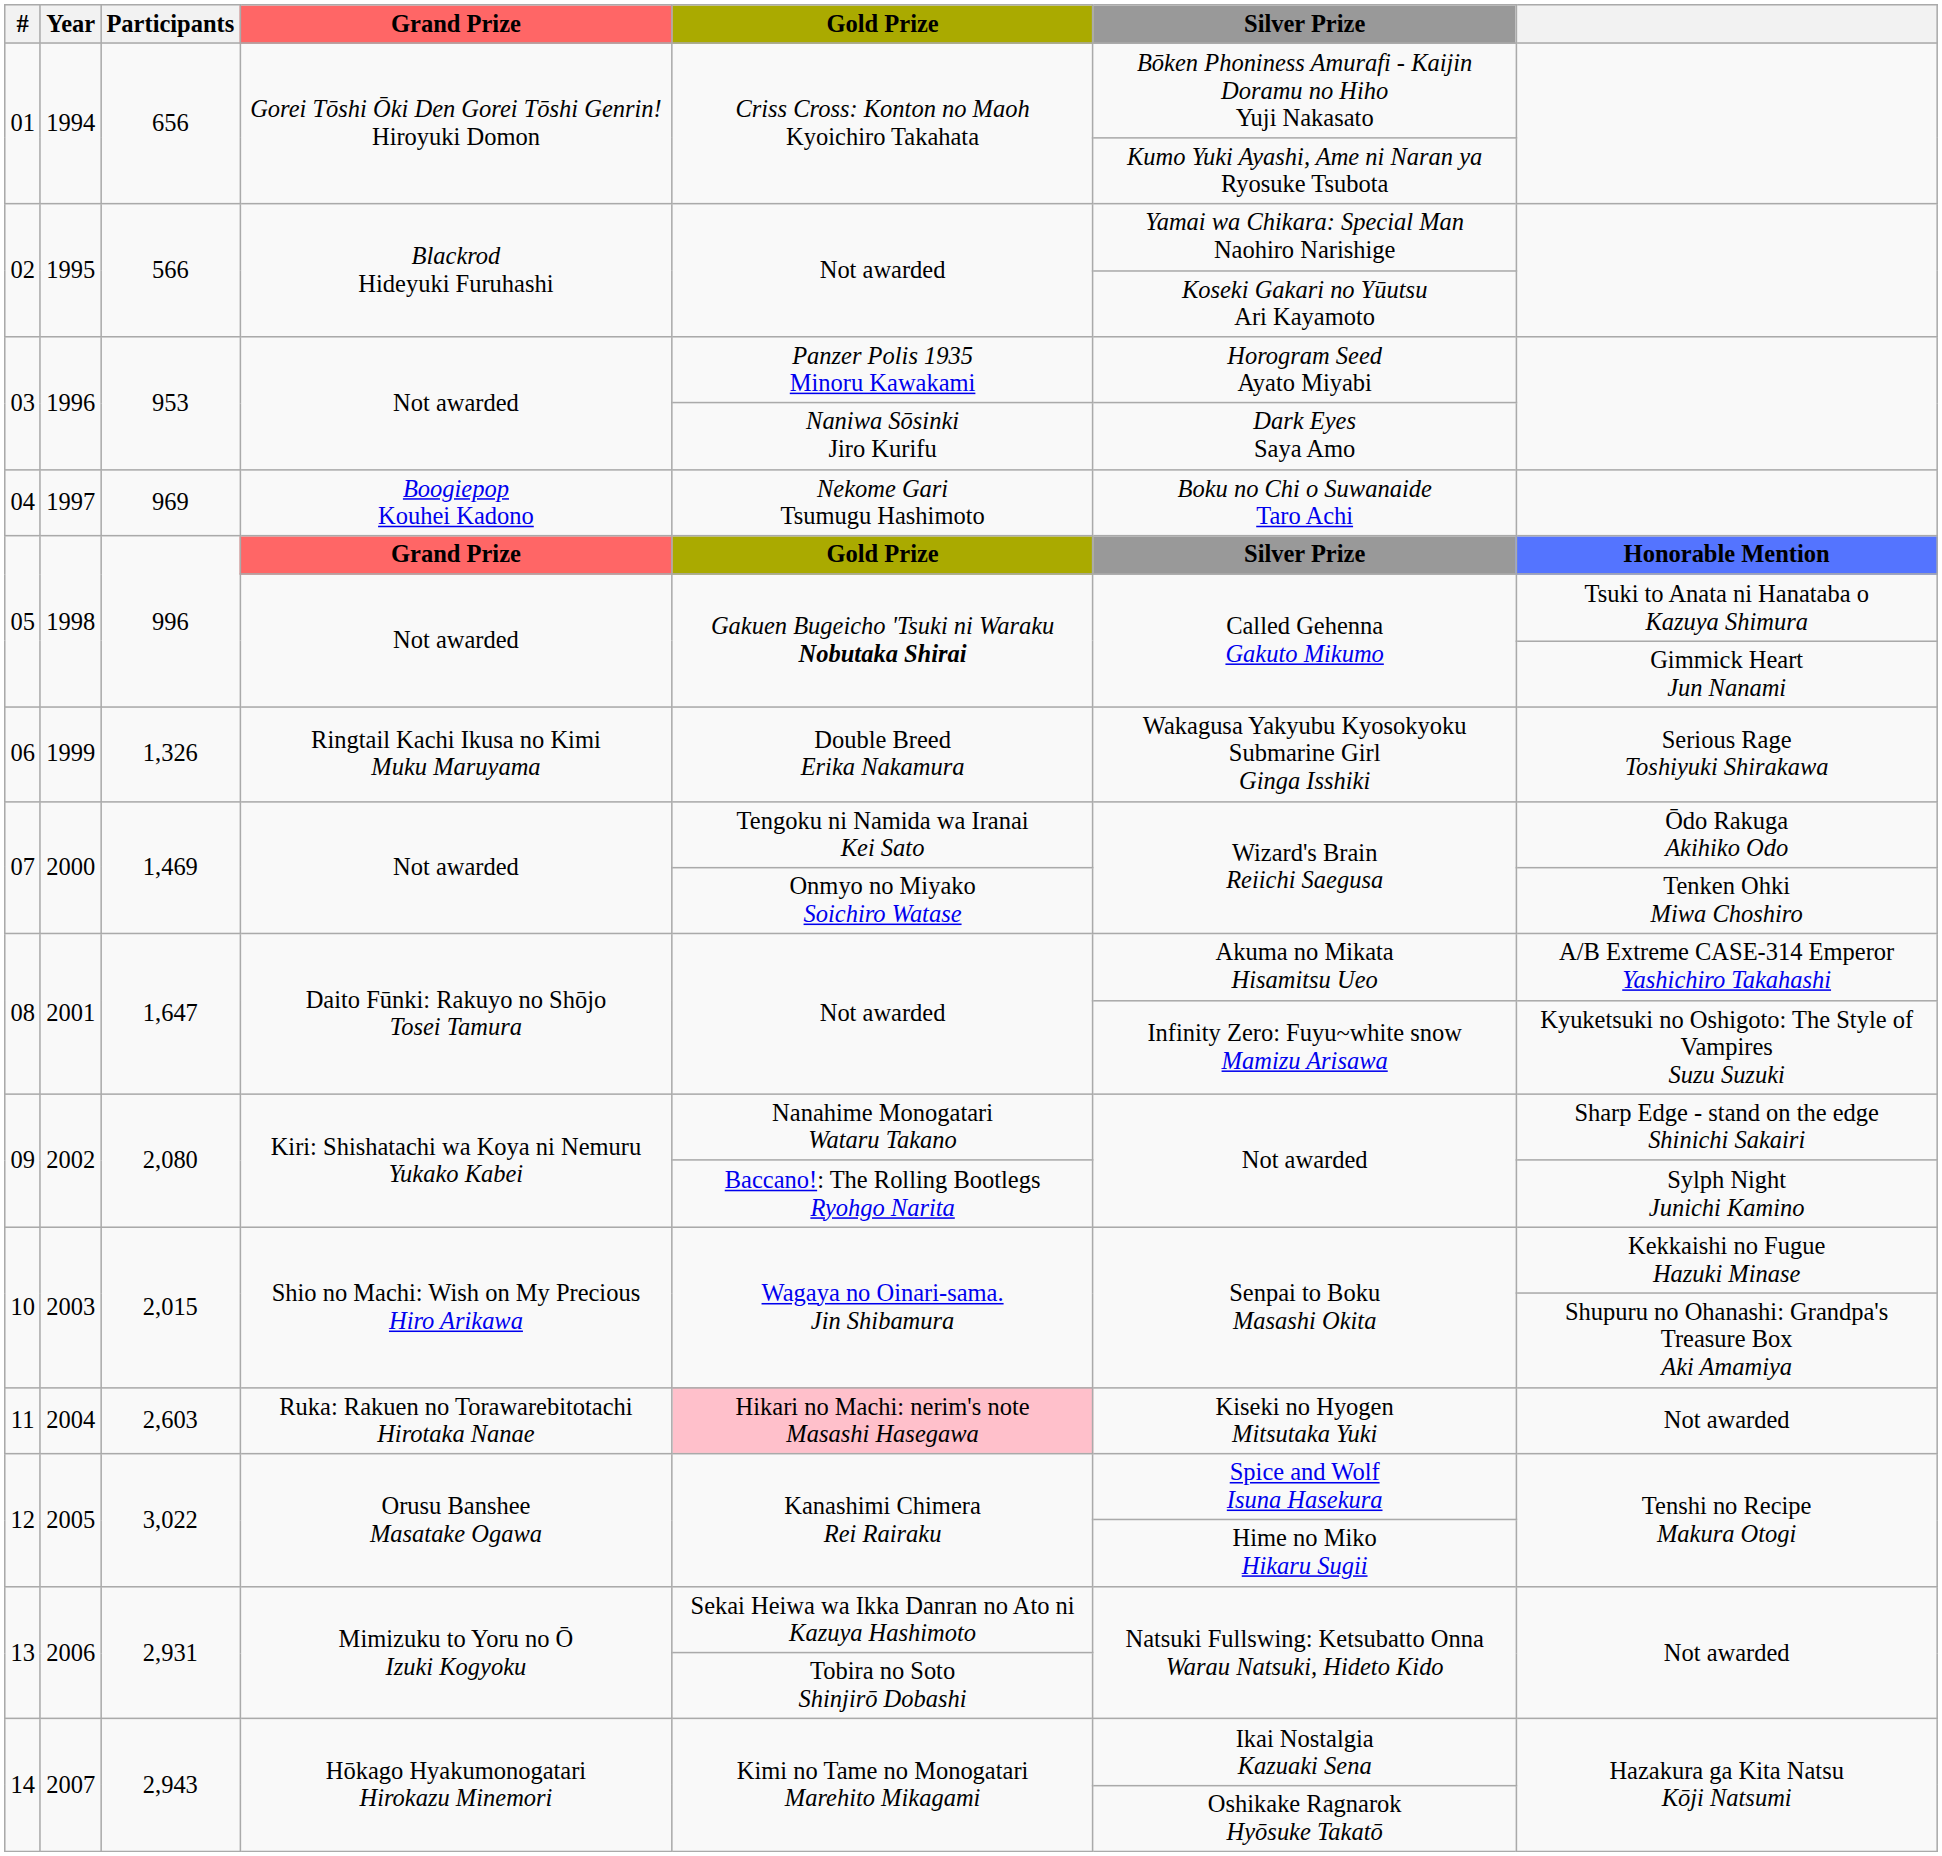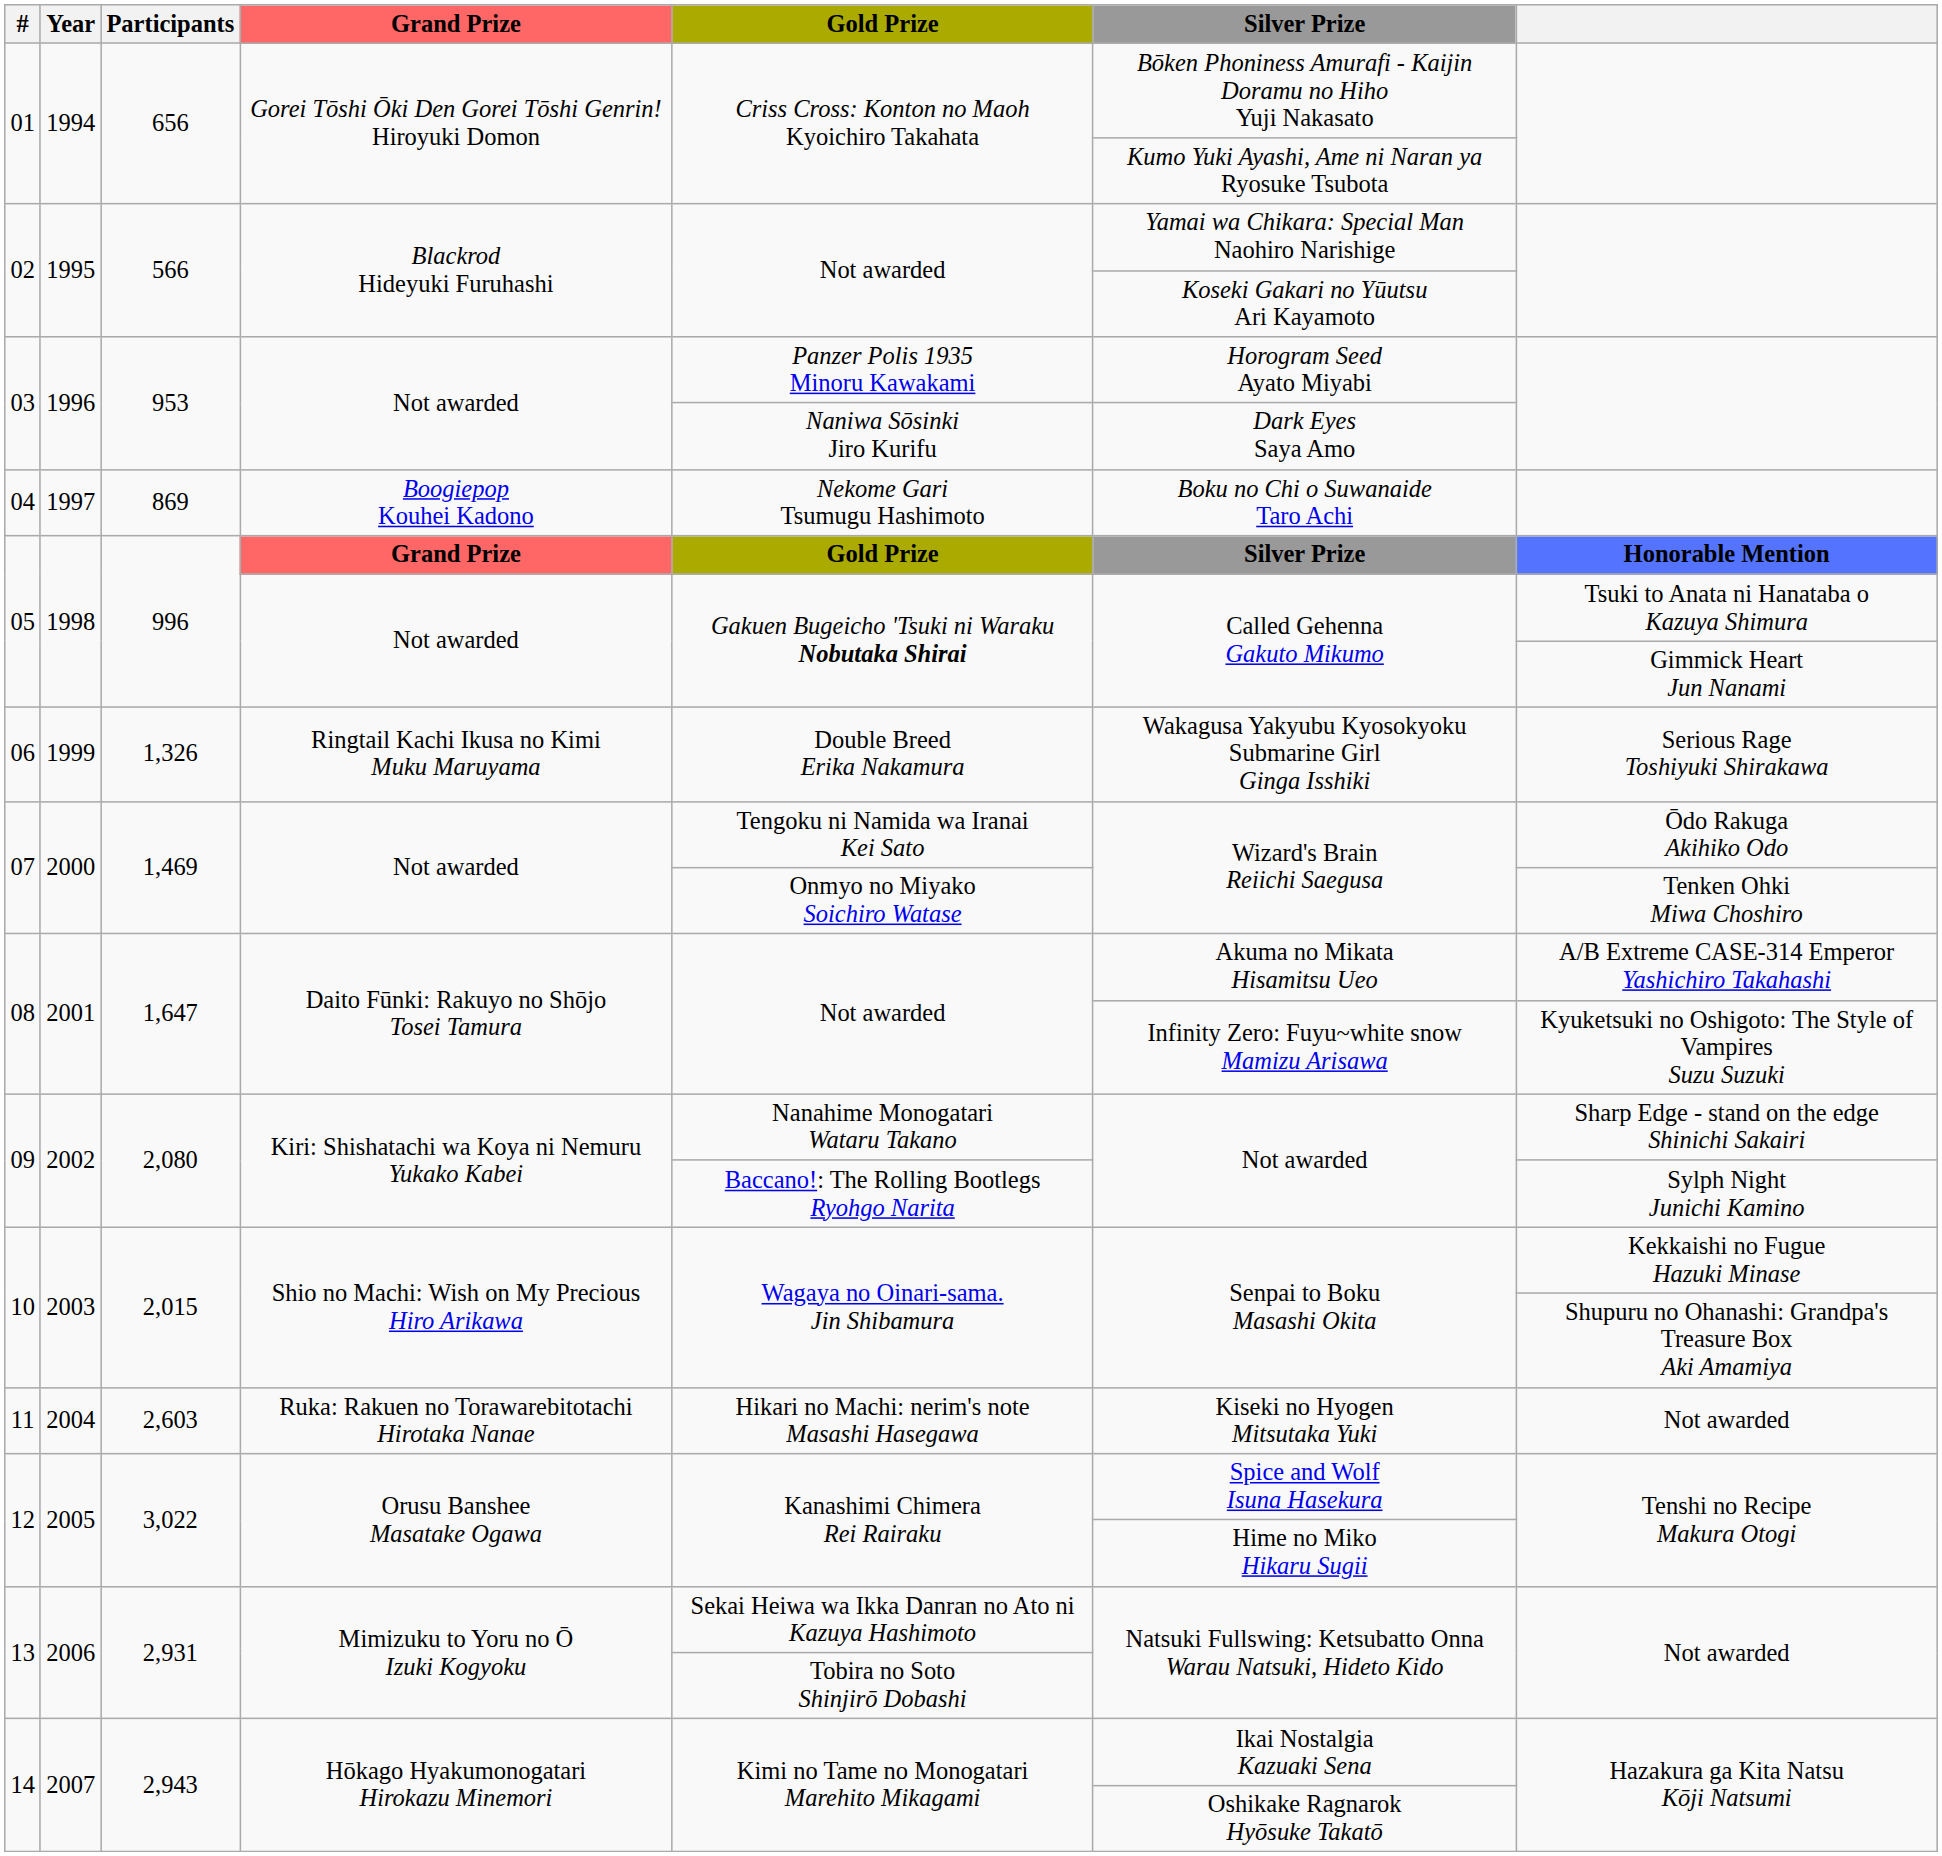 <table class="wikitable" border="1" width="100%" style="text-align:center;">
 <tr>
 <th>#</th>
 <th>Year</th>
 <th>Participants</th>
 <th width="25%" style="background-color:#FF6666">Grand Prize</th>
 <th width="25%" style="background-color:#aaaa00">Gold Prize</th>
 <th width="25%" style="background-color:#999999">Silver Prize</th>
 <th width="25%"> </th>
 </tr>
 <tr>
 <td rowspan="2">01</td>
 <td rowspan="2">1994</td>
 <td rowspan="2">656</td>
 <td rowspan="2"><em>Gorei Tōshi Ōki Den Gorei Tōshi Genrin!</em><br>Hiroyuki Domon</td>
 <td rowspan="2"><em>Criss Cross: Konton no Maoh</em><br>Kyoichiro Takahata</td>
 <td><em>Bōken Phoniness Amurafi - Kaijin Doramu no Hiho</em><br>Yuji Nakasato</td>
 <td rowspan="2"> </td>
 </tr>
 <tr>
 <td><em>Kumo Yuki Ayashi, Ame ni Naran ya</em><br>Ryosuke Tsubota</td>
 </tr>
 <tr>
 <td rowspan="2">02</td>
 <td rowspan="2">1995</td>
 <td rowspan="2">566</td>
 <td rowspan="2"><em>Blackrod</em><br>Hideyuki Furuhashi</td>
 <td rowspan="2">Not awarded</td>
 <td><em>Yamai wa Chikara: Special Man</em><br>Naohiro Narishige</td>
 <td rowspan="2"> </td>
 </tr>
 <tr>
 <td><em>Koseki Gakari no Yūutsu</em><br>Ari Kayamoto</td>
 </tr>
 <tr>
 <td rowspan="2">03</td>
 <td rowspan="2">1996</td>
 <td rowspan="2">953</td>
 <td rowspan="2">Not awarded</td>
 <td><em>Panzer Polis 1935</em><br><a href='#'>Minoru Kawakami</a></td>
 <td><em>Horogram Seed</em><br>Ayato Miyabi</td>
 <td rowspan="2"> </td>
 </tr>
 <tr>
 <td><em>Naniwa Sōsinki</em><br>Jiro Kurifu</td>
 <td><em>Dark Eyes</em><br>Saya Amo</td>
 </tr>
 <tr>
 <td rowspan="1">04</td>
 <td rowspan="1">1997</td>
-<td rowspan="1">969</td>
+<td rowspan="1">869</td>
 <td><em><a href='#'>Boogiepop</a></em><br><a href='#'>Kouhei Kadono</a></td>
 <td><em>Nekome Gari</em><br>Tsumugu Hashimoto</td>
 <td><em>Boku no Chi o Suwanaide</em><br><a href='#'>Taro Achi</a></td>
 <td> </td>
 </tr>
 <tr>
 <td rowspan="3">05</td>
 <td rowspan="3">1998</td>
 <td rowspan="3">996</td>
 <th style="background-color:#FF6666">Grand Prize</th>
 <th style="background-color:#aaaa00">Gold Prize</th>
 <th style="background-color:#999999">Silver Prize</th>
 <th style="background-color:#5474ff">Honorable Mention</th>
 </tr>
 <tr>
 <td rowspan="2">Not awarded</td>
 <td rowspan="2"><em>Gakuen Bugeicho 'Tsuki ni Waraku<strong><br>Nobutaka Shirai</td>
 <td rowspan="2"></em>Called Gehenna<em><br><a href='#'>Gakuto Mikumo</a></td>
 <td></em>Tsuki to Anata ni Hanataba o<em><br>Kazuya Shimura</td>
 </tr>
 <tr>
 <td></em>Gimmick Heart<em><br>Jun Nanami</td>
 </tr>
 <tr>
 <td rowspan="1">06</td>
 <td rowspan="1">1999</td>
 <td rowspan="1">1,326</td>
 <td></em>Ringtail Kachi Ikusa no Kimi<em><br>Muku Maruyama</td>
 <td></em>Double Breed<em><br>Erika Nakamura</td>
 <td></em>Wakagusa Yakyubu Kyosokyoku Submarine Girl<em><br>Ginga Isshiki</td>
 <td></em>Serious Rage<em><br>Toshiyuki Shirakawa</td>
 </tr>
 <tr>
 <td rowspan="2">07</td>
 <td rowspan="2">2000</td>
 <td rowspan="2">1,469</td>
 <td rowspan="2">Not awarded</td>
 <td></em>Tengoku ni Namida wa Iranai<em><br>Kei Sato</td>
 <td rowspan="2"></em>Wizard's Brain<em><br>Reiichi Saegusa</td>
 <td></em>Ōdo Rakuga<em><br>Akihiko Odo</td>
 </tr>
 <tr>
 <td></em>Onmyo no Miyako<em><br><a href='#'>Soichiro Watase</a></td>
 <td></em>Tenken Ohki<em><br>Miwa Choshiro</td>
 </tr>
 <tr>
 <td rowspan="2">08</td>
 <td rowspan="2">2001</td>
 <td rowspan="2">1,647</td>
 <td rowspan="2"></em>Daito Fūnki: Rakuyo no Shōjo<em><br>Tosei Tamura</td>
 <td rowspan="2">Not awarded</td>
 <td></em>Akuma no Mikata<em><br>Hisamitsu Ueo</td>
 <td></em>A/B Extreme CASE-314 Emperor<em><br><a href='#'>Yashichiro Takahashi</a></td>
 </tr>
 <tr>
 <td></em>Infinity Zero: Fuyu~white snow<em><br><a href='#'>Mamizu Arisawa</a></td>
 <td></em>Kyuketsuki no Oshigoto: The Style of Vampires<em><br>Suzu Suzuki</td>
 </tr>
 <tr>
 <td rowspan="2">09</td>
 <td rowspan="2">2002</td>
 <td rowspan="2">2,080</td>
 <td rowspan="2"></em>Kiri: Shishatachi wa Koya ni Nemuru<em><br>Yukako Kabei</td>
 <td></em>Nanahime Monogatari<em><br>Wataru Takano</td>
 <td rowspan="2">Not awarded</td>
 <td></em>Sharp Edge - stand on the edge<em><br>Shinichi Sakairi</td>
 </tr>
 <tr>
 <td></em><a href='#'>Baccano!</a>: The Rolling Bootlegs<em><br><a href='#'>Ryohgo Narita</a></td>
 <td></em>Sylph Night<em><br>Junichi Kamino</td>
 </tr>
 <tr>
 <td rowspan="2">10</td>
 <td rowspan="2">2003</td>
 <td rowspan="2">2,015</td>
 <td rowspan="2"></em>Shio no Machi: Wish on My Precious<em><br><a href='#'>Hiro Arikawa</a></td>
 <td rowspan="2"></em><a href='#'>Wagaya no Oinari-sama.</a><em><br>Jin Shibamura</td>
 <td rowspan="2"></em>Senpai to Boku<em><br>Masashi Okita</td>
 <td></em>Kekkaishi no Fugue<em><br>Hazuki Minase</td>
 </tr>
 <tr>
 <td></em>Shupuru no Ohanashi: Grandpa's Treasure Box<em><br>Aki Amamiya</td>
 </tr>
 <tr>
 <td rowspan="1">11</td>
 <td rowspan="1">2004</td>
 <td rowspan="1">2,603</td>
 <td></em>Ruka: Rakuen no Torawarebitotachi<em><br>Hirotaka Nanae</td>
-<td style="background: pink;"></em>Hikari no Machi: nerim's note<em><br>Masashi Hasegawa</td>
+<td></em>Hikari no Machi: nerim's note<em><br>Masashi Hasegawa</td>
 <td></em>Kiseki no Hyogen<em><br>Mitsutaka Yuki</td>
 <td>Not awarded</td>
 </tr>
 <tr>
 <td rowspan="2">12</td>
 <td rowspan="2">2005</td>
 <td rowspan="2">3,022</td>
 <td rowspan="2"></em>Orusu Banshee<em><br>Masatake Ogawa</td>
 <td rowspan="2"></em>Kanashimi Chimera<em><br>Rei Rairaku</td>
 <td></em><a href='#'>Spice and Wolf</a><em><br><a href='#'>Isuna Hasekura</a></td>
 <td rowspan="2"></em>Tenshi no Recipe<em><br>Makura Otogi</td>
 </tr>
 <tr>
 <td></em>Hime no Miko<em><br><a href='#'>Hikaru Sugii</a></td>
 </tr>
 <tr>
 <td rowspan="2">13</td>
 <td rowspan="2">2006</td>
 <td rowspan="2">2,931</td>
 <td rowspan="2"></em>Mimizuku to Yoru no Ō<em><br>Izuki Kogyoku</td>
 <td></em>Sekai Heiwa wa Ikka Danran no Ato ni<em><br>Kazuya Hashimoto</td>
 <td rowspan="2"></em>Natsuki Fullswing: Ketsubatto Onna<em><br>Warau Natsuki, Hideto Kido</td>
 <td rowspan="2">Not awarded</td>
 </tr>
 <tr>
 <td></em>Tobira no Soto<em><br>Shinjirō Dobashi</td>
 </tr>
 <tr>
 <td rowspan="2">14</td>
 <td rowspan="2">2007</td>
 <td rowspan="2">2,943</td>
 <td rowspan="2"></em>Hōkago Hyakumonogatari<em><br>Hirokazu Minemori</td>
 <td rowspan="2"></em>Kimi no Tame no Monogatari<em><br>Marehito Mikagami</td>
 <td></em>Ikai Nostalgia<em><br>Kazuaki Sena</td>
 <td rowspan="2"></em>Hazakura ga Kita Natsu<em><br>Kōji Natsumi</td>
 </tr>
 <tr>
 <td></em>Oshikake Ragnarok<em><br>Hyōsuke Takatō</td>
 </tr>
 </table>
